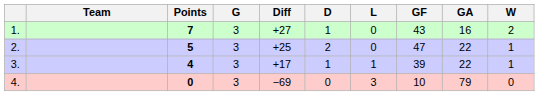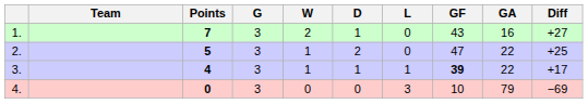 <table class=wikitable style="text-align:center">
 <tr bgcolor="#DCDCDC">
 <th width="25"></th>
 <th width="200">Team</th>
 <th width="60">Points</th>
 <th width="60">G</th>
-<th width="60">Diff</th>
+<th width="60">W</th>
 <th width="60">D</th>
 <th width="60">L</th>
 <th width="60">GF</th>
 <th width="60">GA</th>
-<th width="60">W</th>
+<th width="60">Diff</th>
 </tr>
 <tr bgcolor=#ccffcc>
 <td>1.</td>
 <td align=left></td>
 <td><strong>7</strong></td>
 <td>3</td>
-<td>+27</td>
+<td>2</td>
 <td>1</td>
 <td>0</td>
 <td>43</td>
 <td>16</td>
-<td>2</td>
+<td>+27</td>
 </tr>
 <tr bgcolor=#ccccff>
 <td>2.</td>
 <td align=left></td>
 <td><strong>5</strong></td>
 <td>3</td>
-<td>+25</td>
+<td>1</td>
 <td>2</td>
 <td>0</td>
 <td>47</td>
 <td>22</td>
-<td>1</td>
+<td>+25</td>
 </tr>
 <tr bgcolor=#ccccff>
 <td>3.</td>
 <td align=left></td>
 <td><strong>4</strong></td>
 <td>3</td>
-<td>+17</td>
 <td>1</td>
 <td>1</td>
-<td>39</td>
+<td>1</td>
+<td><strong>39</strong></td>
 <td>22</td>
-<td>1</td>
+<td>+17</td>
 </tr>
 <tr bgcolor=#ffcccc>
 <td>4.</td>
 <td align=left></td>
 <td><strong>0</strong></td>
 <td>3</td>
-<td>−69</td>
+<td>0</td>
 <td>0</td>
 <td>3</td>
 <td>10</td>
 <td>79</td>
-<td>0</td>
+<td>−69</td>
 </tr>
 </table>
